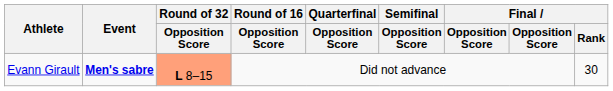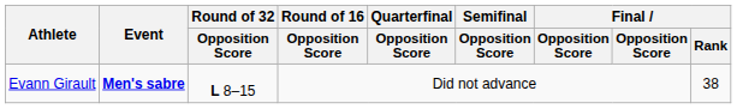 <table class="wikitable" style="font-size:90%">
 <tr>
 <th rowspan="2">Athlete</th>
 <th rowspan="2">Event</th>
 <th>Round of 32</th>
 <th>Round of 16</th>
 <th>Quarterfinal</th>
 <th>Semifinal</th>
 <th colspan=3>Final / </th>
 </tr>
 <tr style="font-size:95%">
 <th>Opposition <br> Score</th>
 <th>Opposition <br> Score</th>
 <th>Opposition <br> Score</th>
 <th>Opposition <br> Score</th>
 <th>Opposition <br> Score</th>
 <th>Opposition <br> Score</th>
 <th>Rank</th>
 </tr>
 <tr align=center>
 <td align=left><a href='#'>Evann Girault</a></td>
 <td align=left><strong><a href='#'>Men's sabre</a></strong></td>
-<td style="background: lightsalmon;"><br><strong>L</strong> 8–15</td>
+<td><br><strong>L</strong> 8–15</td>
 <td colspan="5">Did not advance</td>
-<td>30</td>
+<td>38</td>
 </tr>
 </table>
